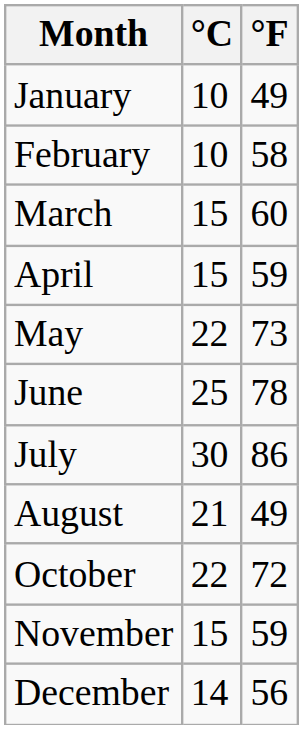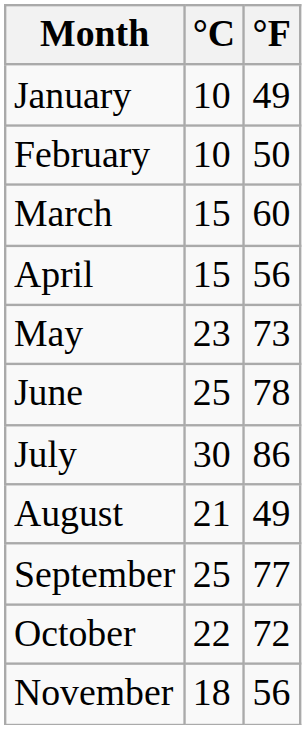 <table class="wikitable">
 <tr>
 <th>Month</th>
 <th>°C</th>
 <th>°F</th>
 </tr>
 <tr>
 <td>January</td>
 <td>10</td>
 <td>49</td>
 </tr>
 <tr>
 <td>February</td>
 <td>10</td>
-<td>58</td>
+<td>50</td>
 </tr>
 <tr>
 <td>March</td>
 <td>15</td>
 <td>60</td>
 </tr>
 <tr>
 <td>April</td>
 <td>15</td>
-<td>59</td>
+<td>56</td>
 </tr>
 <tr>
 <td>May</td>
-<td>22</td>
+<td>23</td>
 <td>73</td>
 </tr>
 <tr>
 <td>June</td>
 <td>25</td>
 <td>78</td>
 </tr>
 <tr>
 <td>July</td>
 <td>30</td>
 <td>86</td>
 </tr>
 <tr>
 <td>August</td>
 <td>21</td>
 <td>49</td>
 </tr>
 <tr>
+<td>September</td>
+<td>25</td>
+<td>77</td>
+</tr>
+<tr>
 <td>October</td>
 <td>22</td>
 <td>72</td>
 </tr>
 <tr>
 <td>November</td>
-<td>15</td>
-<td>59</td>
-</tr>
-<tr>
-<td>December</td>
-<td>14</td>
+<td>18</td>
 <td>56</td>
 </tr>
 </table>
